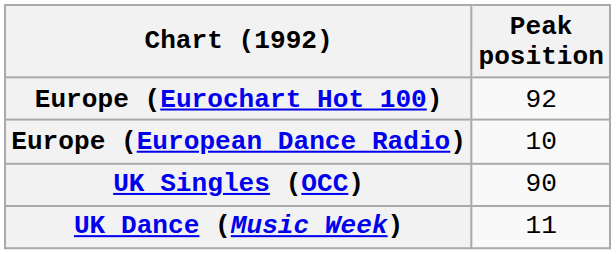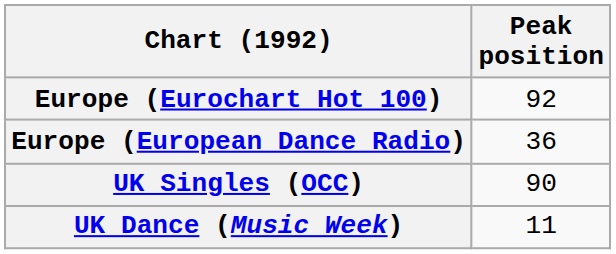 <table class="wikitable sortable plainrowheaders" style="text-align:center">
 <tr>
 <th scope="col">Chart (1992)</th>
 <th scope="col">Peak<br>position</th>
 </tr>
 <tr>
 <th scope="row">Europe (<a href='#'>Eurochart Hot 100</a>)</th>
 <td>92</td>
 </tr>
 <tr>
 <th scope="row">Europe (<a href='#'>European Dance Radio</a>)</th>
-<td>10</td>
+<td>36</td>
 </tr>
 <tr>
 <th scope="row"><a href='#'>UK Singles</a> (<a href='#'>OCC</a>)</th>
 <td>90</td>
 </tr>
 <tr>
 <th scope="row"><a href='#'>UK Dance</a> (<em><a href='#'>Music Week</a></em>)</th>
 <td>11</td>
 </tr>
 </table>
